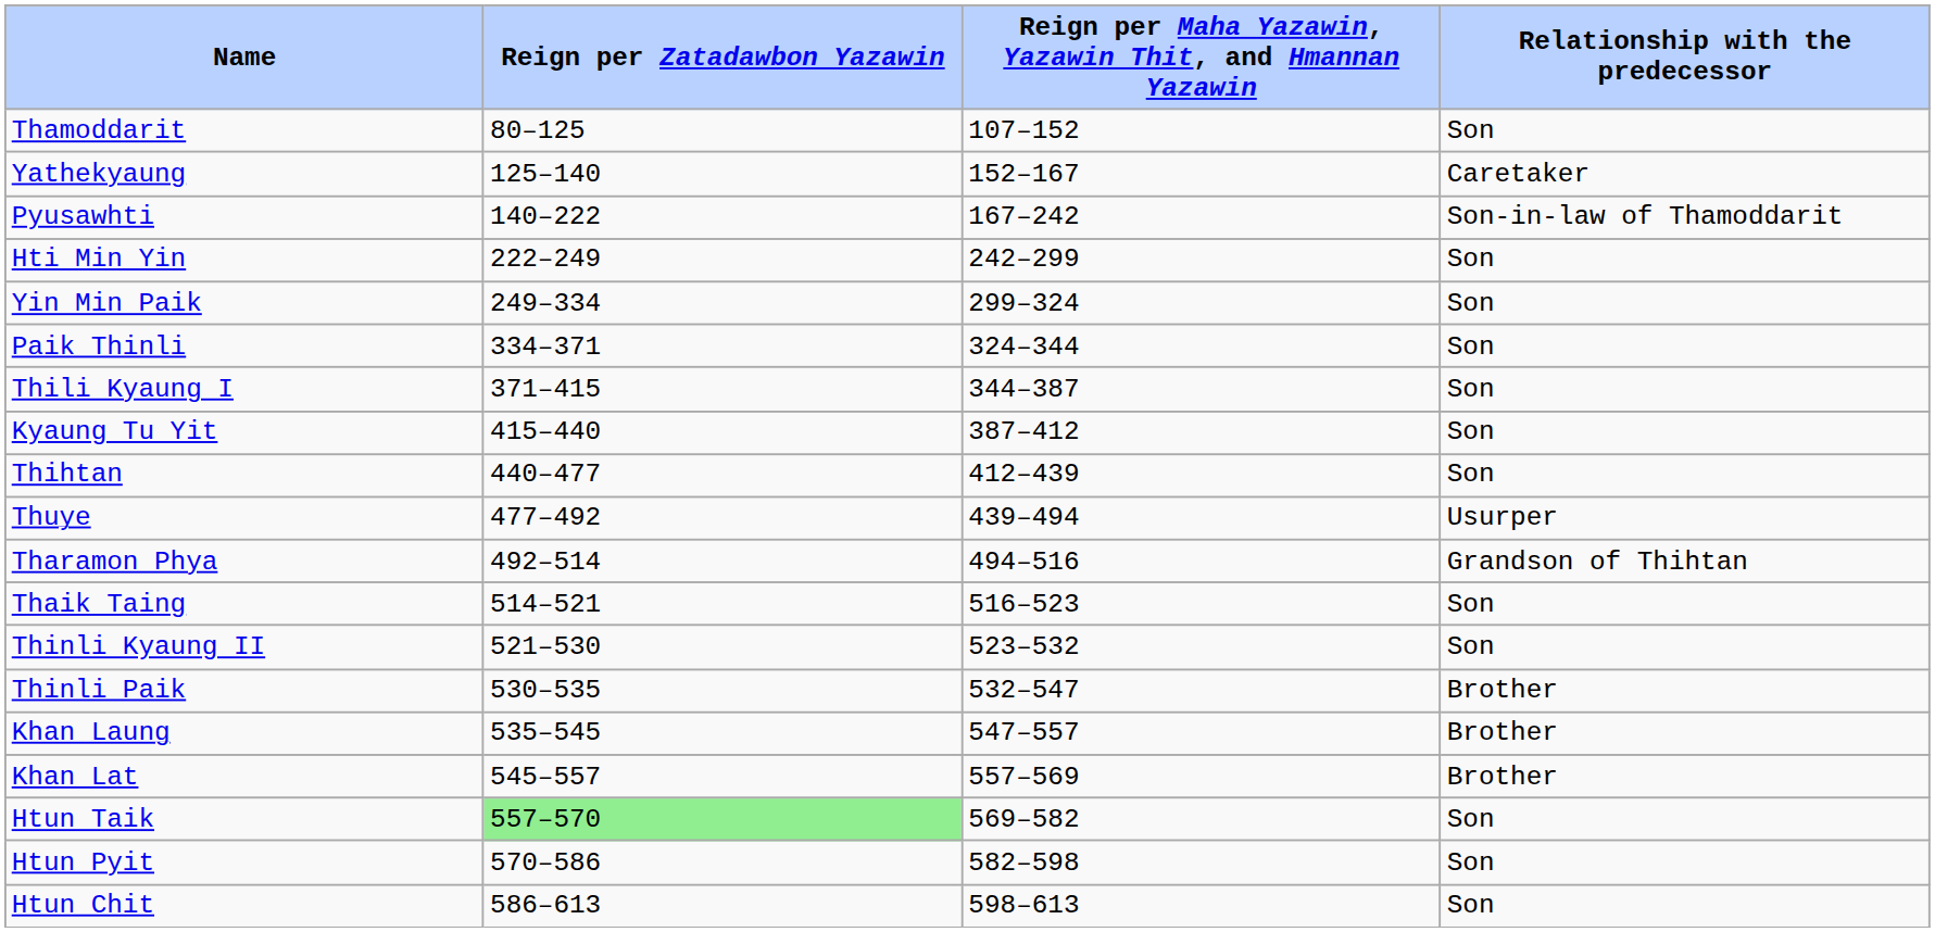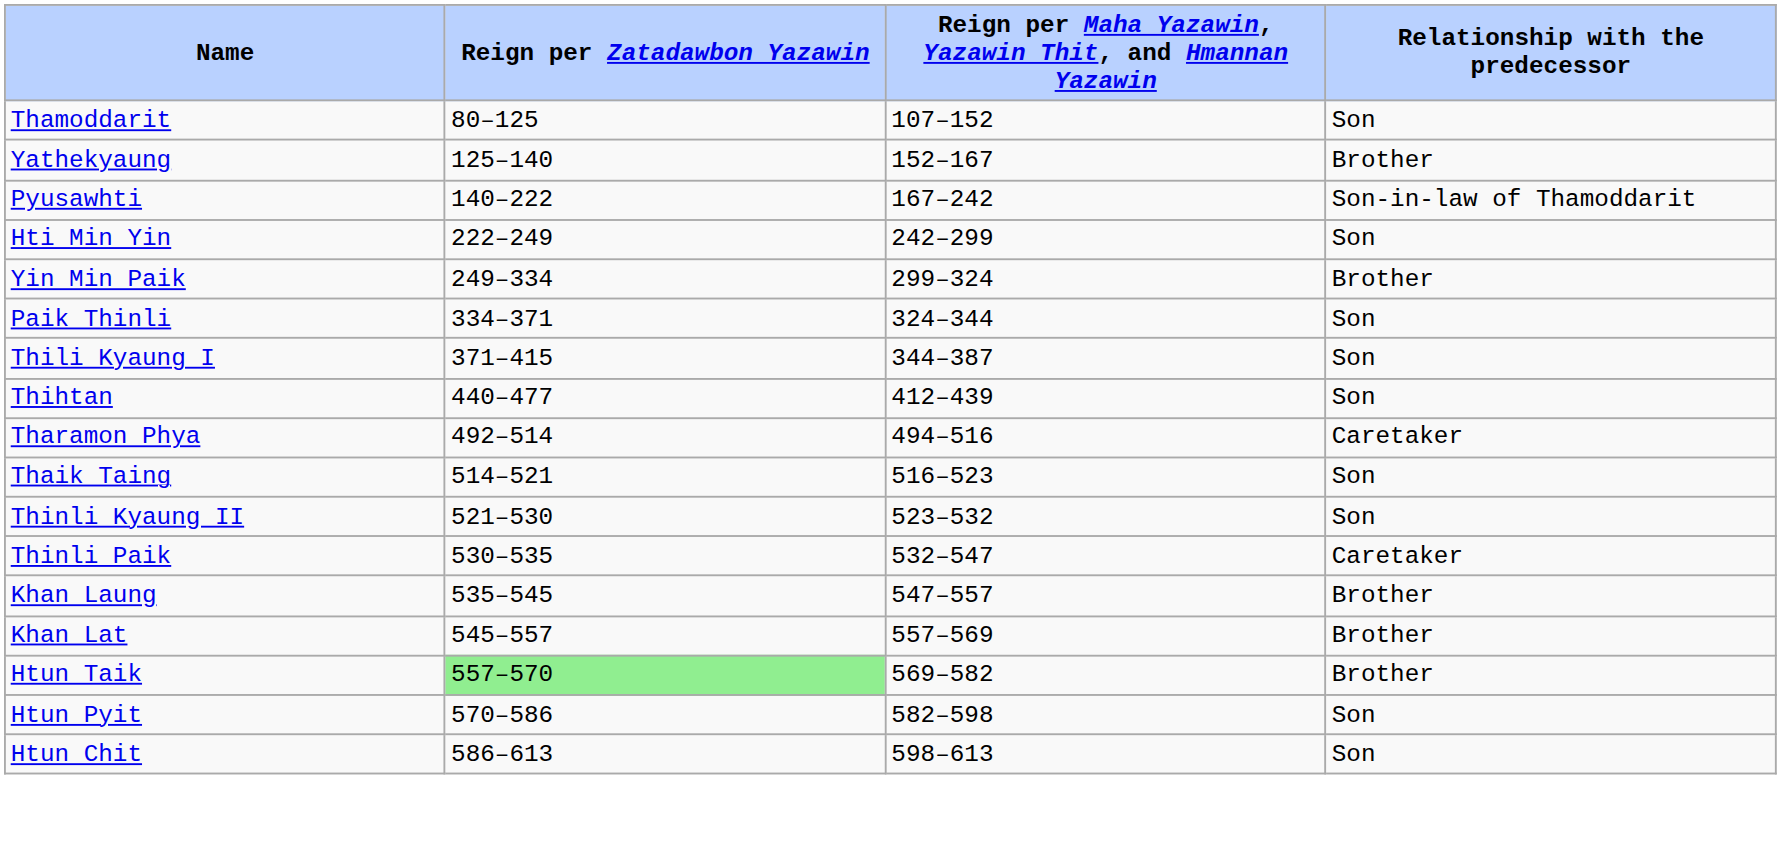 <table width=75% class="wikitable">
 <tr>
 <th style="background-color:#B9D1FF" width=10%>Name</th>
 <th style="background-color:#B9D1FF" width=10%>Reign per <em><a href='#'>Zatadawbon Yazawin</a></em></th>
 <th style="background-color:#B9D1FF" width=10%>Reign per <em><a href='#'>Maha Yazawin</a></em>, <em><a href='#'>Yazawin Thit</a></em>, and <em><a href='#'>Hmannan Yazawin</a></em></th>
 <th style="background-color:#B9D1FF" width=10%>Relationship with the predecessor</th>
 </tr>
 <tr>
 <td><a href='#'>Thamoddarit</a></td>
 <td>80–125</td>
 <td>107–152</td>
 <td>Son</td>
 </tr>
 <tr>
 <td><a href='#'>Yathekyaung</a></td>
 <td>125–140</td>
 <td>152–167</td>
-<td>Caretaker</td>
+<td>Brother</td>
 </tr>
 <tr>
 <td><a href='#'>Pyusawhti</a></td>
 <td>140–222</td>
 <td>167–242</td>
 <td>Son-in-law of Thamoddarit</td>
 </tr>
 <tr>
 <td><a href='#'>Hti Min Yin</a></td>
 <td>222–249</td>
 <td>242–299</td>
 <td>Son</td>
 </tr>
 <tr>
 <td><a href='#'>Yin Min Paik</a></td>
 <td>249–334</td>
 <td>299–324</td>
-<td>Son</td>
+<td>Brother</td>
 </tr>
 <tr>
 <td><a href='#'>Paik Thinli</a></td>
 <td>334–371</td>
 <td>324–344</td>
 <td>Son</td>
 </tr>
 <tr>
 <td><a href='#'>Thili Kyaung I</a></td>
 <td>371–415</td>
 <td>344–387</td>
 <td>Son</td>
 </tr>
 <tr>
-<td><a href='#'>Kyaung Tu Yit</a></td>
-<td>415–440</td>
-<td>387–412</td>
-<td>Son</td>
-</tr>
-<tr>
 <td><a href='#'>Thihtan</a></td>
 <td>440–477</td>
 <td>412–439</td>
 <td>Son</td>
 </tr>
 <tr>
-<td><a href='#'>Thuye</a></td>
-<td>477–492</td>
-<td>439–494</td>
-<td>Usurper</td>
-</tr>
-<tr>
 <td><a href='#'>Tharamon Phya</a></td>
 <td>492–514</td>
 <td>494–516</td>
-<td>Grandson of Thihtan</td>
+<td>Caretaker</td>
 </tr>
 <tr>
 <td><a href='#'>Thaik Taing</a></td>
 <td>514–521</td>
 <td>516–523</td>
 <td>Son</td>
 </tr>
 <tr>
 <td><a href='#'>Thinli Kyaung II</a></td>
 <td>521–530</td>
 <td>523–532</td>
 <td>Son</td>
 </tr>
 <tr>
 <td><a href='#'>Thinli Paik</a></td>
 <td>530–535</td>
 <td>532–547</td>
-<td>Brother</td>
+<td>Caretaker</td>
 </tr>
 <tr>
 <td><a href='#'>Khan Laung</a></td>
 <td>535–545</td>
 <td>547–557</td>
 <td>Brother</td>
 </tr>
 <tr>
 <td><a href='#'>Khan Lat</a></td>
 <td>545–557</td>
 <td>557–569</td>
 <td>Brother</td>
 </tr>
 <tr>
 <td><a href='#'>Htun Taik</a></td>
 <td style="background: lightgreen;">557–570</td>
 <td>569–582</td>
-<td>Son</td>
+<td>Brother</td>
 </tr>
 <tr>
 <td><a href='#'>Htun Pyit</a></td>
 <td>570–586</td>
 <td>582–598</td>
 <td>Son</td>
 </tr>
 <tr>
 <td><a href='#'>Htun Chit</a></td>
 <td>586–613</td>
 <td>598–613</td>
 <td>Son</td>
 </tr>
 </table>
